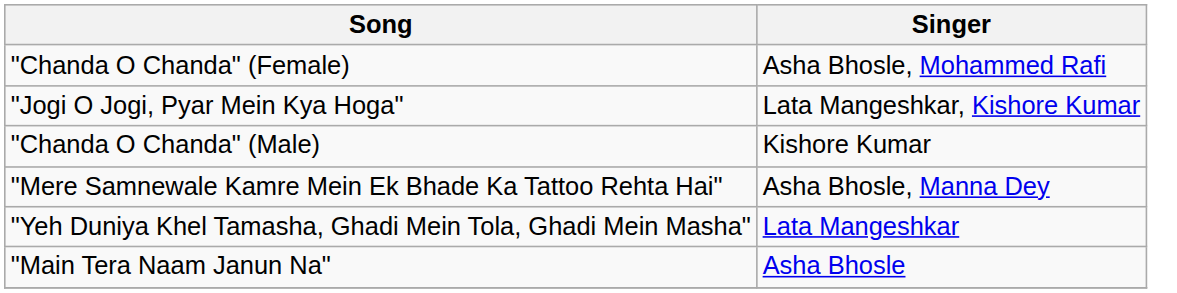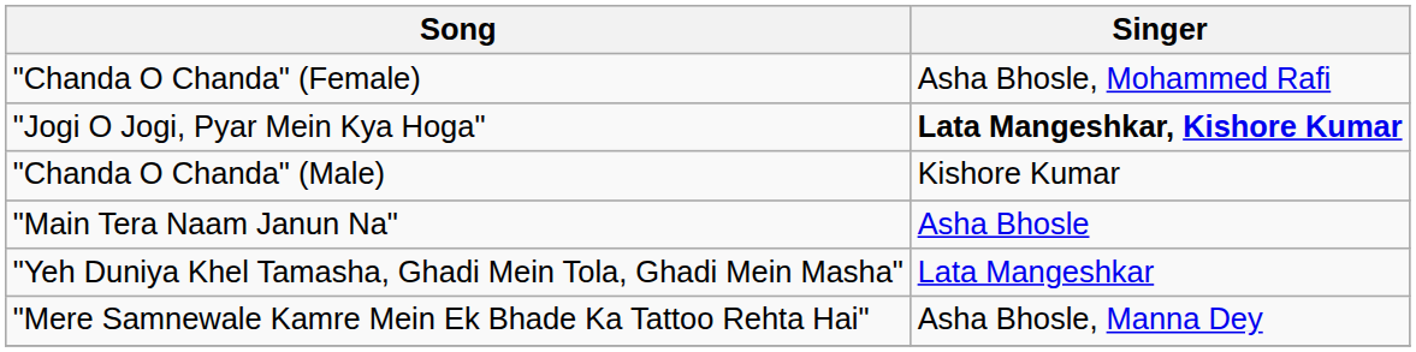 <table class="wikitable">
 <tr>
 <th>Song</th>
 <th>Singer</th>
 </tr>
 <tr>
 <td>"Chanda O Chanda" (Female)</td>
 <td>Asha Bhosle, <a href='#'>Mohammed Rafi</a></td>
 </tr>
 <tr>
 <td>"Jogi O Jogi, Pyar Mein Kya Hoga"</td>
-<td>Lata Mangeshkar, <a href='#'>Kishore Kumar</a></td>
+<td><strong>Lata Mangeshkar, <a href='#'>Kishore Kumar</a></strong></td>
 </tr>
 <tr>
 <td>"Chanda O Chanda" (Male)</td>
 <td>Kishore Kumar</td>
 </tr>
 <tr>
-<td>"Mere Samnewale Kamre Mein Ek Bhade Ka Tattoo Rehta Hai"</td>
-<td>Asha Bhosle, <a href='#'>Manna Dey</a></td>
+<td>"Main Tera Naam Janun Na"</td>
+<td><a href='#'>Asha Bhosle</a></td>
 </tr>
 <tr>
 <td>"Yeh Duniya Khel Tamasha, Ghadi Mein Tola, Ghadi Mein Masha"</td>
 <td><a href='#'>Lata Mangeshkar</a></td>
 </tr>
 <tr>
-<td>"Main Tera Naam Janun Na"</td>
-<td><a href='#'>Asha Bhosle</a></td>
+<td>"Mere Samnewale Kamre Mein Ek Bhade Ka Tattoo Rehta Hai"</td>
+<td>Asha Bhosle, <a href='#'>Manna Dey</a></td>
 </tr>
 <tr>
 </tr>
 </table>
